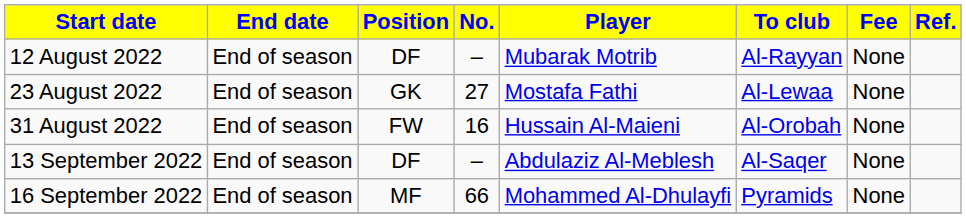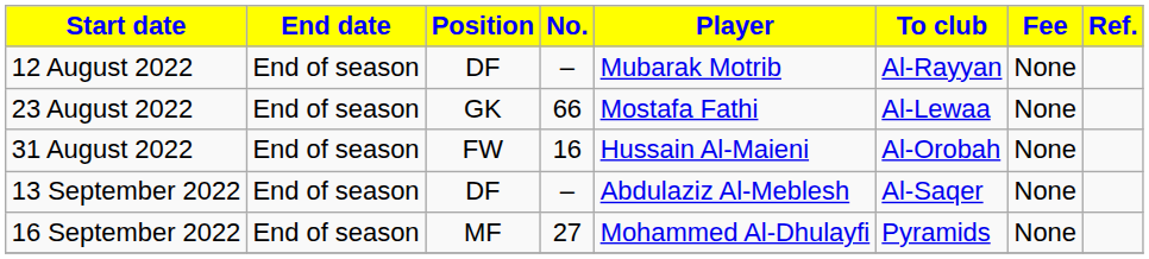 <table class="wikitable sortable">
 <tr>
 <th style="background:yellow; color:blue;"><strong>Start date</strong></th>
 <th style="background:yellow; color:blue;"><strong>End date</strong></th>
 <th style="background:yellow; color:blue;"><strong>Position</strong></th>
 <th style="background:yellow; color:blue;"><strong>No.</strong></th>
 <th style="background:yellow; color:blue;"><strong>Player</strong></th>
 <th style="background:yellow; color:blue;"><strong>To club</strong></th>
 <th style="background:yellow; color:blue;"><strong>Fee</strong></th>
 <th style="background:yellow; color:blue;"><strong>Ref.</strong></th>
 </tr>
 <tr>
 <td>12 August 2022</td>
 <td>End of season</td>
 <td style="text-align:center;">DF</td>
 <td style="text-align:center;">–</td>
 <td style="text-align:left;"> <a href='#'>Mubarak Motrib</a></td>
 <td style="text-align:left;"> <a href='#'>Al-Rayyan</a></td>
 <td>None</td>
 <td></td>
 </tr>
 <tr>
 <td>23 August 2022</td>
 <td>End of season</td>
 <td style="text-align:center;">GK</td>
-<td style="text-align:center;">27</td>
+<td style="text-align:center;">66</td>
 <td style="text-align:left;"> <a href='#'>Mostafa Fathi</a></td>
 <td style="text-align:left;"> <a href='#'>Al-Lewaa</a></td>
 <td>None</td>
 <td></td>
 </tr>
 <tr>
 <td>31 August 2022</td>
 <td>End of season</td>
 <td style="text-align:center;">FW</td>
 <td style="text-align:center;">16</td>
 <td style="text-align:left;"> <a href='#'>Hussain Al-Maieni</a></td>
 <td style="text-align:left;"> <a href='#'>Al-Orobah</a></td>
 <td>None</td>
 <td></td>
 </tr>
 <tr>
 <td>13 September 2022</td>
 <td>End of season</td>
 <td style="text-align:center;">DF</td>
 <td style="text-align:center;">–</td>
 <td style="text-align:left;"> <a href='#'>Abdulaziz Al-Meblesh</a></td>
 <td style="text-align:left;"> <a href='#'>Al-Saqer</a></td>
 <td>None</td>
 <td></td>
 </tr>
 <tr>
 <td>16 September 2022</td>
 <td>End of season</td>
 <td style="text-align:center;">MF</td>
-<td style="text-align:center;">66</td>
+<td style="text-align:center;">27</td>
 <td style="text-align:left;"> <a href='#'>Mohammed Al-Dhulayfi</a></td>
 <td style="text-align:left;"> <a href='#'>Pyramids</a></td>
 <td>None</td>
 <td></td>
 </tr>
 <tr>
 </tr>
 </table>
